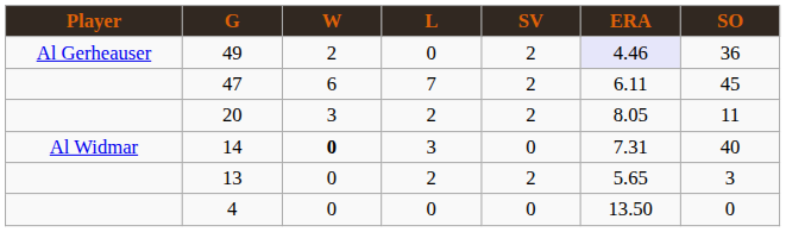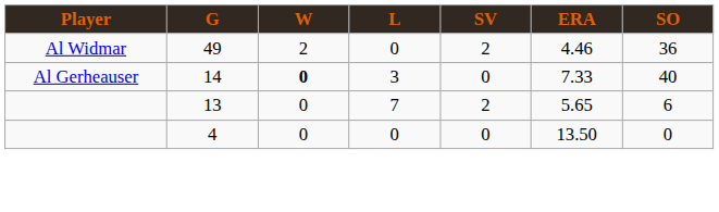 <table class="wikitable sortable">
 <tr>
 <th style="background:#312821;color:#de6108;" width="16%">Player</th>
 <th style="background:#312821;color:#de6108;" width="9%">G</th>
 <th style="background:#312821;color:#de6108;" width="9%">W</th>
 <th style="background:#312821;color:#de6108;" width="9%">L</th>
 <th style="background:#312821;color:#de6108;" width="9%">SV</th>
 <th style="background:#312821;color:#de6108;" width="9%">ERA</th>
 <th style="background:#312821;color:#de6108;" width="9%">SO</th>
 </tr>
 <tr align="center">
-<td><a href='#'>Al Gerheauser</a></td>
+<td><a href='#'>Al Widmar</a></td>
 <td>49</td>
 <td>2</td>
 <td>0</td>
 <td>2</td>
-<td style="background: lavender;">4.46</td>
+<td>4.46</td>
 <td>36</td>
 </tr>
-<tr align=center>
-<td></td>
-<td>47</td>
-<td>6</td>
-<td>7</td>
-<td>2</td>
-<td>6.11</td>
-<td>45</td>
-</tr>
 <tr align="center">
-<td></td>
-<td>20</td>
-<td>3</td>
-<td>2</td>
-<td>2</td>
-<td>8.05</td>
-<td>11</td>
-</tr>
-<tr align="center">
-<td><a href='#'>Al Widmar</a></td>
+<td><a href='#'>Al Gerheauser</a></td>
 <td>14</td>
 <td><strong>0</strong></td>
 <td>3</td>
 <td>0</td>
-<td>7.31</td>
+<td>7.33</td>
 <td>40</td>
 </tr>
 <tr align=center>
 <td></td>
 <td>13</td>
 <td>0</td>
-<td>2</td>
+<td>7</td>
 <td>2</td>
 <td>5.65</td>
-<td>3</td>
+<td>6</td>
 </tr>
 <tr align="center">
 <td></td>
 <td>4</td>
 <td>0</td>
 <td>0</td>
 <td>0</td>
 <td>13.50</td>
 <td>0</td>
 </tr>
 </table>
